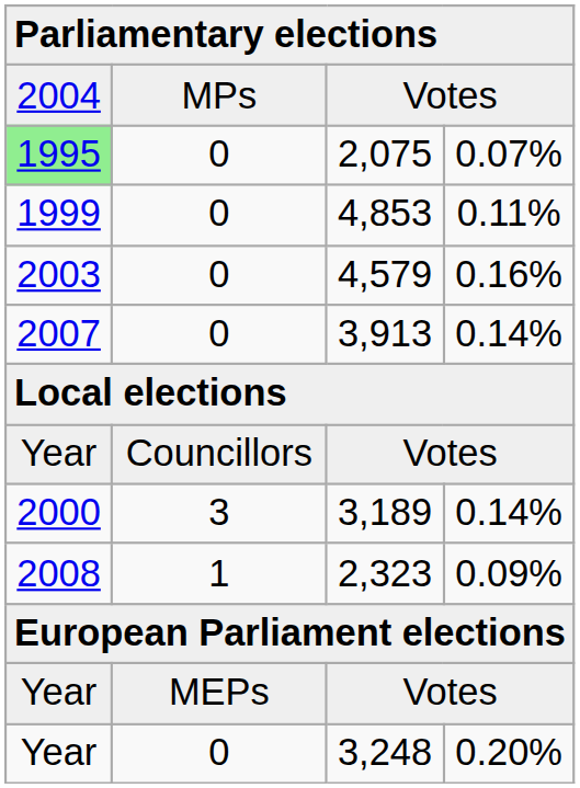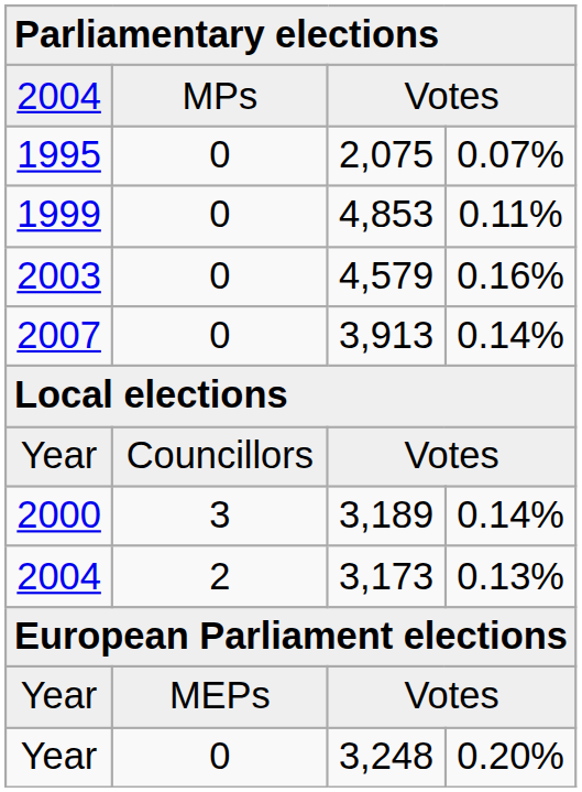 <table class="wikitable">
 <tr>
 <td style="background:#efefef;" colspan=4><strong>Parliamentary elections</strong></td>
 </tr>
 <tr align="center" style="background:#efefef;">
 <td><a href='#'>2004</a></td>
 <td>MPs</td>
 <td colspan=2>Votes</td>
 </tr>
 <tr align="center">
-<td style="background: lightgreen;"><a href='#'>1995</a></td>
+<td><a href='#'>1995</a></td>
 <td>0</td>
 <td>2,075</td>
 <td>0.07%</td>
 </tr>
 <tr align="center">
 <td><a href='#'>1999</a></td>
 <td>0</td>
 <td>4,853</td>
 <td>0.11%</td>
 </tr>
 <tr align="center">
 <td><a href='#'>2003</a></td>
 <td>0</td>
 <td>4,579</td>
 <td>0.16%</td>
 </tr>
 <tr align="center">
 <td><a href='#'>2007</a></td>
 <td>0</td>
 <td>3,913</td>
 <td>0.14%</td>
 </tr>
 <tr>
 <td style="background:#efefef;" colspan=4><strong>Local elections</strong></td>
 </tr>
 <tr align="center" style="background:#efefef;">
 <td>Year</td>
 <td>Councillors</td>
 <td colspan=2>Votes</td>
 </tr>
 <tr align="center">
 <td><a href='#'>2000</a></td>
 <td>3</td>
 <td>3,189</td>
 <td>0.14%</td>
 </tr>
 <tr align="center">
-<td><a href='#'>2008</a></td>
-<td>1</td>
-<td>2,323</td>
-<td>0.09%</td>
+<td><a href='#'>2004</a></td>
+<td>2</td>
+<td>3,173</td>
+<td>0.13%</td>
 </tr>
 <tr>
 <td style="background:#efefef;" colspan=4><strong>European Parliament elections</strong></td>
 </tr>
 <tr align="center" style="background:#efefef;">
 <td>Year</td>
 <td>MEPs</td>
 <td colspan=2>Votes</td>
 </tr>
 <tr align="center">
 <td>Year</td>
 <td>0</td>
 <td>3,248</td>
 <td>0.20%</td>
 </tr>
 </table>
